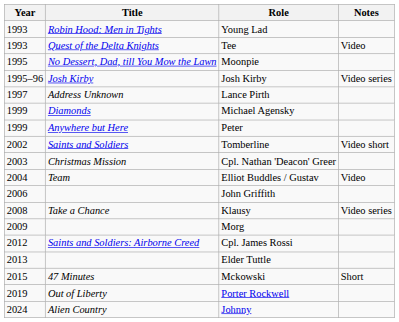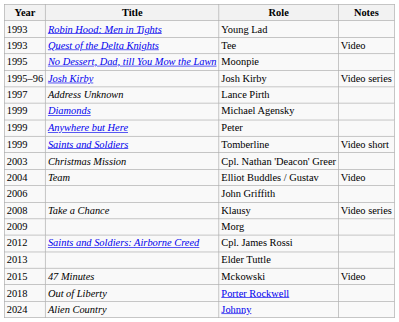 <table class="wikitable sortable">
 <tr>
 <th>Year</th>
 <th>Title</th>
 <th>Role</th>
 <th class="unsortable">Notes</th>
 </tr>
 <tr>
 <td>1993</td>
 <td><em><a href='#'>Robin Hood: Men in Tights</a></em></td>
 <td>Young Lad</td>
 <td></td>
 </tr>
 <tr>
 <td>1993</td>
 <td><em><a href='#'>Quest of the Delta Knights</a></em></td>
 <td>Tee</td>
 <td>Video</td>
 </tr>
 <tr>
 <td>1995</td>
 <td><em><a href='#'>No Dessert, Dad, till You Mow the Lawn</a></em></td>
 <td>Moonpie</td>
 <td></td>
 </tr>
 <tr>
 <td>1995–96</td>
 <td><em><a href='#'>Josh Kirby</a></em></td>
 <td>Josh Kirby</td>
 <td>Video series</td>
 </tr>
 <tr>
 <td>1997</td>
 <td><em>Address Unknown</em></td>
 <td>Lance Pirth</td>
 <td></td>
 </tr>
 <tr>
 <td>1999</td>
 <td><em><a href='#'>Diamonds</a></em></td>
 <td>Michael Agensky</td>
 <td></td>
 </tr>
 <tr>
 <td>1999</td>
 <td><em><a href='#'>Anywhere but Here</a></em></td>
 <td>Peter</td>
 <td></td>
 </tr>
 <tr>
-<td>2002</td>
+<td>1999</td>
 <td><em><a href='#'>Saints and Soldiers</a></em></td>
 <td>Tomberline</td>
 <td>Video short</td>
 </tr>
 <tr>
 <td>2003</td>
 <td><em>Christmas Mission</em></td>
 <td>Cpl. Nathan 'Deacon' Greer</td>
 <td></td>
 </tr>
 <tr>
 <td>2004</td>
 <td><em>Team</em></td>
 <td>Elliot Buddles / Gustav</td>
 <td>Video</td>
 </tr>
 <tr>
 <td>2006</td>
 <td><em></em></td>
 <td>John Griffith</td>
 <td></td>
 </tr>
 <tr>
 <td>2008</td>
 <td><em>Take a Chance</em></td>
 <td>Klausy</td>
 <td>Video series</td>
 </tr>
 <tr>
 <td>2009</td>
 <td><em></em></td>
 <td>Morg</td>
 <td></td>
 </tr>
 <tr>
 <td>2012</td>
 <td><em><a href='#'>Saints and Soldiers: Airborne Creed</a></em></td>
 <td>Cpl. James Rossi</td>
 <td></td>
 </tr>
 <tr>
 <td>2013</td>
 <td><em></em></td>
 <td>Elder Tuttle</td>
 <td></td>
 </tr>
 <tr>
 <td>2015</td>
 <td><em>47 Minutes</em></td>
 <td>Mckowski</td>
-<td>Short</td>
+<td>Video</td>
 </tr>
 <tr>
-<td>2019</td>
+<td>2018</td>
 <td><em>Out of Liberty</em></td>
 <td><a href='#'>Porter Rockwell</a></td>
 <td></td>
 </tr>
 <tr>
 <td>2024</td>
 <td><em>Alien Country</em></td>
 <td><a href='#'>Johnny</a></td>
 <td></td>
 </tr>
 </table>
